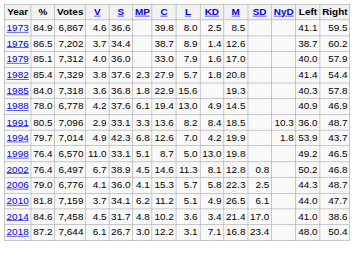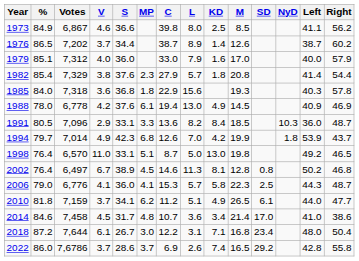 <table class="wikitable sortable" style=text-align:right>
 <tr>
 <th>Year</th>
 <th>%</th>
 <th>Votes</th>
 <th><a href='#'>V</a></th>
 <th><a href='#'>S</a></th>
 <th><a href='#'>MP</a></th>
 <th><a href='#'>C</a></th>
 <th><a href='#'>L</a></th>
 <th><a href='#'>KD</a></th>
 <th><a href='#'>M</a></th>
 <th><a href='#'>SD</a></th>
 <th><a href='#'>NyD</a></th>
 <th>Left</th>
 <th>Right</th>
 </tr>
 <tr>
 <td align=left><a href='#'>1973</a></td>
 <td>84.9</td>
 <td>6,867</td>
 <td>4.6</td>
 <td>36.6</td>
 <td></td>
 <td>39.8</td>
 <td>8.0</td>
 <td>2.5</td>
 <td>8.5</td>
 <td></td>
 <td></td>
 <td>41.1</td>
-<td>59.5</td>
+<td>56.2</td>
 </tr>
 <tr>
 <td align=left><a href='#'>1976</a></td>
 <td>86.5</td>
 <td>7,202</td>
 <td>3.7</td>
 <td>34.4</td>
 <td></td>
 <td>38.7</td>
 <td>8.9</td>
 <td>1.4</td>
 <td>12.6</td>
 <td></td>
 <td></td>
 <td>38.7</td>
 <td>60.2</td>
 </tr>
 <tr>
 <td align=left><a href='#'>1979</a></td>
 <td>85.1</td>
 <td>7,312</td>
 <td>4.0</td>
 <td>36.0</td>
 <td></td>
 <td>33.0</td>
 <td>7.9</td>
 <td>1.6</td>
 <td>17.0</td>
 <td></td>
 <td></td>
 <td>40.0</td>
 <td>57.9</td>
 </tr>
 <tr>
 <td align=left><a href='#'>1982</a></td>
 <td>85.4</td>
 <td>7,329</td>
 <td>3.8</td>
 <td>37.6</td>
 <td>2.3</td>
 <td>27.9</td>
 <td>5.7</td>
 <td>1.8</td>
 <td>20.8</td>
 <td></td>
 <td></td>
 <td>41.4</td>
 <td>54.4</td>
 </tr>
 <tr>
 <td align=left><a href='#'>1985</a></td>
 <td>84.0</td>
 <td>7,318</td>
 <td>3.6</td>
 <td>36.8</td>
 <td>1.8</td>
 <td>22.9</td>
 <td>15.6</td>
 <td></td>
 <td>19.3</td>
 <td></td>
 <td></td>
 <td>40.3</td>
 <td>57.8</td>
 </tr>
 <tr>
 <td align=left><a href='#'>1988</a></td>
 <td>78.0</td>
 <td>6,778</td>
 <td>4.2</td>
 <td>37.6</td>
 <td>6.1</td>
 <td>19.4</td>
 <td>13.0</td>
 <td>4.9</td>
 <td>14.5</td>
 <td></td>
 <td></td>
 <td>40.9</td>
 <td>46.9</td>
 </tr>
 <tr>
 <td align=left><a href='#'>1991</a></td>
 <td>80.5</td>
 <td>7,096</td>
 <td>2.9</td>
 <td>33.1</td>
 <td>3.3</td>
 <td>13.6</td>
 <td>8.2</td>
 <td>8.4</td>
 <td>18.5</td>
 <td></td>
 <td>10.3</td>
 <td>36.0</td>
 <td>48.7</td>
 </tr>
 <tr>
 <td align=left><a href='#'>1994</a></td>
 <td>79.7</td>
 <td>7,014</td>
 <td>4.9</td>
 <td>42.3</td>
 <td>6.8</td>
 <td>12.6</td>
 <td>7.0</td>
 <td>4.2</td>
 <td>19.9</td>
 <td></td>
 <td>1.8</td>
 <td>53.9</td>
 <td>43.7</td>
 </tr>
 <tr>
 <td align=left><a href='#'>1998</a></td>
 <td>76.4</td>
 <td>6,570</td>
 <td>11.0</td>
 <td>33.1</td>
 <td>5.1</td>
 <td>8.7</td>
 <td>5.0</td>
 <td>13.0</td>
 <td>19.8</td>
 <td></td>
 <td></td>
 <td>49.2</td>
 <td>46.5</td>
 </tr>
 <tr>
 <td align=left><a href='#'>2002</a></td>
 <td>76.4</td>
 <td>6,497</td>
 <td>6.7</td>
 <td>38.9</td>
 <td>4.5</td>
 <td>14.6</td>
 <td>11.3</td>
 <td>8.1</td>
 <td>12.8</td>
 <td>0.8</td>
 <td></td>
 <td>50.2</td>
 <td>46.8</td>
 </tr>
 <tr>
 <td align=left><a href='#'>2006</a></td>
 <td>79.0</td>
 <td>6,776</td>
 <td>4.1</td>
 <td>36.0</td>
 <td>4.1</td>
 <td>15.3</td>
 <td>5.7</td>
 <td>5.8</td>
 <td>22.3</td>
 <td>2.5</td>
 <td></td>
 <td>44.3</td>
 <td>48.7</td>
 </tr>
 <tr>
 <td align=left><a href='#'>2010</a></td>
 <td>81.8</td>
 <td>7,159</td>
 <td>3.7</td>
 <td>34.1</td>
 <td>6.2</td>
 <td>11.2</td>
 <td>5.1</td>
 <td>4.9</td>
 <td>26.5</td>
 <td>6.1</td>
 <td></td>
 <td>44.0</td>
 <td>47.7</td>
 </tr>
 <tr>
 <td align=left><a href='#'>2014</a></td>
 <td>84.6</td>
 <td>7,458</td>
 <td>4.5</td>
 <td>31.7</td>
 <td>4.8</td>
-<td>10.2</td>
+<td>10.7</td>
 <td>3.6</td>
 <td>3.4</td>
 <td>21.4</td>
 <td>17.0</td>
 <td></td>
 <td>41.0</td>
 <td>38.6</td>
 </tr>
 <tr>
 <td align=left><a href='#'>2018</a></td>
 <td>87.2</td>
 <td>7,644</td>
 <td>6.1</td>
 <td>26.7</td>
 <td>3.0</td>
 <td>12.2</td>
 <td>3.1</td>
 <td>7.1</td>
 <td>16.8</td>
 <td>23.4</td>
 <td></td>
 <td>48.0</td>
 <td>50.4</td>
 </tr>
+<tr>
+<td align=left><a href='#'>2022</a></td>
+<td>86.0</td>
+<td>7,6786</td>
+<td>3.7</td>
+<td>28.6</td>
+<td>3.7</td>
+<td>6.9</td>
+<td>2.6</td>
+<td>7.4</td>
+<td>16.5</td>
+<td>29.2</td>
+<td></td>
+<td>42.8</td>
+<td>55.8</td>
+</tr>
 </table>
